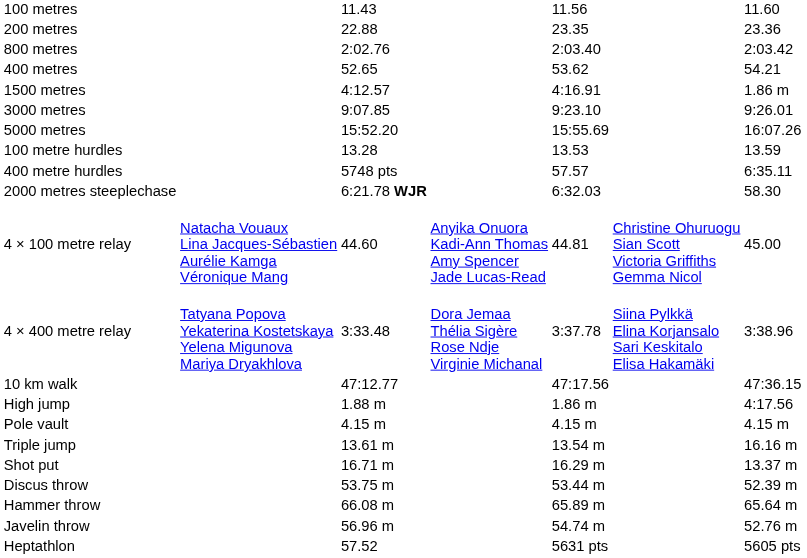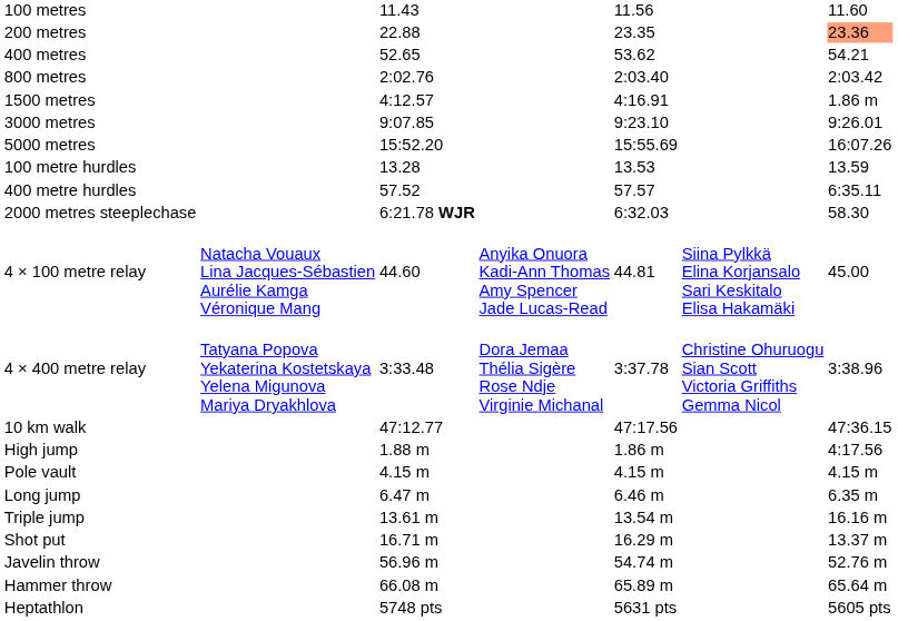 <table>
 <tr>
 <td>100 metres</td>
 <td></td>
 <td>11.43</td>
 <td></td>
 <td>11.56</td>
 <td></td>
 <td>11.60</td>
 </tr>
 <tr>
 <td>200 metres</td>
 <td></td>
 <td>22.88</td>
 <td></td>
 <td>23.35</td>
 <td></td>
-<td>23.36</td>
+<td style="background: lightsalmon;">23.36</td>
+</tr>
+<tr>
+<td>400 metres</td>
+<td></td>
+<td>52.65</td>
+<td></td>
+<td>53.62</td>
+<td></td>
+<td>54.21</td>
 </tr>
 <tr>
 <td>800 metres</td>
 <td></td>
 <td>2:02.76</td>
 <td></td>
 <td>2:03.40</td>
 <td></td>
 <td>2:03.42</td>
-</tr>
-<tr>
-<td>400 metres</td>
-<td></td>
-<td>52.65</td>
-<td></td>
-<td>53.62</td>
-<td></td>
-<td>54.21</td>
 </tr>
 <tr>
 <td>1500 metres</td>
 <td></td>
 <td>4:12.57</td>
 <td></td>
 <td>4:16.91</td>
 <td></td>
 <td>1.86 m</td>
 </tr>
 <tr>
 <td>3000 metres</td>
 <td></td>
 <td>9:07.85</td>
 <td></td>
 <td>9:23.10</td>
 <td></td>
 <td>9:26.01</td>
 </tr>
 <tr>
 <td>5000 metres</td>
 <td></td>
 <td>15:52.20</td>
 <td></td>
 <td>15:55.69</td>
 <td></td>
 <td>16:07.26</td>
 </tr>
 <tr>
 <td>100 metre hurdles</td>
 <td></td>
 <td>13.28</td>
 <td></td>
 <td>13.53</td>
 <td></td>
 <td>13.59</td>
 </tr>
 <tr>
 <td>400 metre hurdles</td>
 <td></td>
-<td>5748 pts</td>
+<td>57.52</td>
 <td></td>
 <td>57.57</td>
 <td></td>
 <td>6:35.11</td>
 </tr>
 <tr>
 <td>2000 metres steeplechase</td>
 <td></td>
 <td>6:21.78 <strong>WJR</strong></td>
 <td></td>
 <td>6:32.03</td>
 <td></td>
 <td>58.30</td>
 </tr>
 <tr>
 <td>4 × 100 metre relay</td>
 <td><br><a href='#'>Natacha Vouaux</a><br><a href='#'>Lina Jacques-Sébastien</a><br><a href='#'>Aurélie Kamga</a><br><a href='#'>Véronique Mang</a></td>
 <td>44.60</td>
 <td><br><a href='#'>Anyika Onuora</a><br><a href='#'>Kadi-Ann Thomas</a><br><a href='#'>Amy Spencer</a><br><a href='#'>Jade Lucas-Read</a></td>
 <td>44.81</td>
-<td><br><a href='#'>Christine Ohuruogu</a><br><a href='#'>Sian Scott</a><br><a href='#'>Victoria Griffiths</a><br><a href='#'>Gemma Nicol</a></td>
+<td><br><a href='#'>Siina Pylkkä</a><br><a href='#'>Elina Korjansalo</a><br><a href='#'>Sari Keskitalo</a><br><a href='#'>Elisa Hakamäki</a></td>
 <td>45.00</td>
 </tr>
 <tr>
 <td>4 × 400 metre relay</td>
 <td><br><a href='#'>Tatyana Popova</a><br><a href='#'>Yekaterina Kostetskaya</a><br><a href='#'>Yelena Migunova</a><br><a href='#'>Mariya Dryakhlova</a></td>
 <td>3:33.48</td>
 <td><br><a href='#'>Dora Jemaa</a><br><a href='#'>Thélia Sigère</a><br><a href='#'>Rose Ndje</a><br><a href='#'>Virginie Michanal</a></td>
 <td>3:37.78</td>
-<td><br><a href='#'>Siina Pylkkä</a><br><a href='#'>Elina Korjansalo</a><br><a href='#'>Sari Keskitalo</a><br><a href='#'>Elisa Hakamäki</a></td>
+<td><br><a href='#'>Christine Ohuruogu</a><br><a href='#'>Sian Scott</a><br><a href='#'>Victoria Griffiths</a><br><a href='#'>Gemma Nicol</a></td>
 <td>3:38.96</td>
 </tr>
 <tr>
 <td>10 km walk</td>
 <td></td>
 <td>47:12.77</td>
 <td></td>
 <td>47:17.56</td>
 <td></td>
 <td>47:36.15</td>
 </tr>
 <tr>
 <td>High jump</td>
 <td></td>
 <td>1.88 m</td>
 <td></td>
 <td>1.86 m</td>
 <td></td>
 <td>4:17.56</td>
 </tr>
 <tr>
 <td>Pole vault</td>
 <td></td>
 <td>4.15 m</td>
 <td></td>
 <td>4.15 m</td>
 <td></td>
 <td>4.15 m</td>
 </tr>
 <tr>
+<td>Long jump</td>
+<td></td>
+<td>6.47 m</td>
+<td></td>
+<td>6.46 m</td>
+<td></td>
+<td>6.35 m</td>
+</tr>
+<tr>
 <td>Triple jump</td>
 <td></td>
 <td>13.61 m</td>
 <td></td>
 <td>13.54 m</td>
 <td></td>
 <td>16.16 m</td>
 </tr>
 <tr>
 <td>Shot put</td>
 <td></td>
 <td>16.71 m</td>
 <td></td>
 <td>16.29 m</td>
 <td></td>
 <td>13.37 m</td>
 </tr>
 <tr>
-<td>Discus throw</td>
+<td>Javelin throw</td>
 <td></td>
-<td>53.75 m</td>
+<td>56.96 m</td>
 <td></td>
-<td>53.44 m</td>
+<td>54.74 m</td>
 <td></td>
-<td>52.39 m</td>
+<td>52.76 m</td>
 </tr>
 <tr>
 <td>Hammer throw</td>
 <td></td>
 <td>66.08 m</td>
 <td></td>
 <td>65.89 m</td>
 <td></td>
 <td>65.64 m</td>
 </tr>
 <tr>
-<td>Javelin throw</td>
-<td></td>
-<td>56.96 m</td>
-<td></td>
-<td>54.74 m</td>
-<td></td>
-<td>52.76 m</td>
-</tr>
-<tr>
 <td>Heptathlon</td>
 <td></td>
-<td>57.52</td>
+<td>5748 pts</td>
 <td></td>
 <td>5631 pts</td>
 <td></td>
 <td>5605 pts</td>
 </tr>
 </table>
